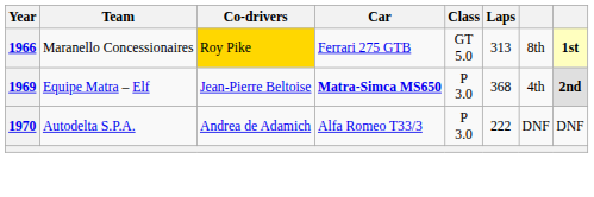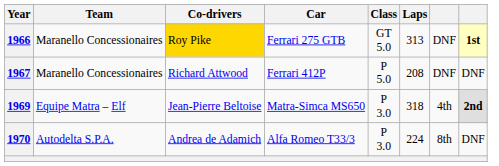 <table class="wikitable" style="text-align:center; font-size:90%">
 <tr>
 <th>Year</th>
 <th>Team</th>
 <th>Co-drivers</th>
 <th>Car</th>
 <th>Class</th>
 <th>Laps</th>
 <th></th>
 <th></th>
 </tr>
 <tr>
 <th><a href='#'>1966</a></th>
 <td align="left"> Maranello Concessionaires</td>
 <td align="left" style="background: gold;"> Roy Pike</td>
 <td align="left"><a href='#'>Ferrari 275 GTB</a></td>
 <td>GT<br>5.0</td>
 <td>313</td>
-<td>8th</td>
+<td>DNF</td>
 <td style="background:#FFFFBF;"><strong>1st</strong></td>
+</tr>
+<tr>
+<th><a href='#'>1967</a></th>
+<td align="left"> Maranello Concessionaires</td>
+<td align="left"> <a href='#'>Richard Attwood</a></td>
+<td align="left"><a href='#'>Ferrari 412P</a></td>
+<td>P<br>5.0</td>
+<td>208</td>
+<td>DNF</td>
+<td>DNF</td>
 </tr>
 <tr>
 <th><a href='#'>1969</a></th>
 <td align="left"> <a href='#'>Equipe Matra</a> – <a href='#'>Elf</a></td>
 <td align="left"> <a href='#'>Jean-Pierre Beltoise</a></td>
-<td align="left"><strong><a href='#'>Matra-Simca MS650</a></strong></td>
+<td align="left"><a href='#'>Matra-Simca MS650</a></td>
 <td>P<br>3.0</td>
-<td>368</td>
+<td>318</td>
 <td>4th</td>
 <td style="background:#DFDFDF;"><strong>2nd</strong></td>
 </tr>
 <tr>
 <th><a href='#'>1970</a></th>
 <td align="left"> <a href='#'>Autodelta S.P.A.</a></td>
 <td align="left"> <a href='#'>Andrea de Adamich</a></td>
 <td align="left"><a href='#'>Alfa Romeo T33/3</a></td>
 <td>P<br>3.0</td>
-<td>222</td>
-<td>DNF</td>
+<td>224</td>
+<td>8th</td>
 <td>DNF</td>
 </tr>
 <tr>
 <th colspan="8"></th>
 </tr>
 </table>
